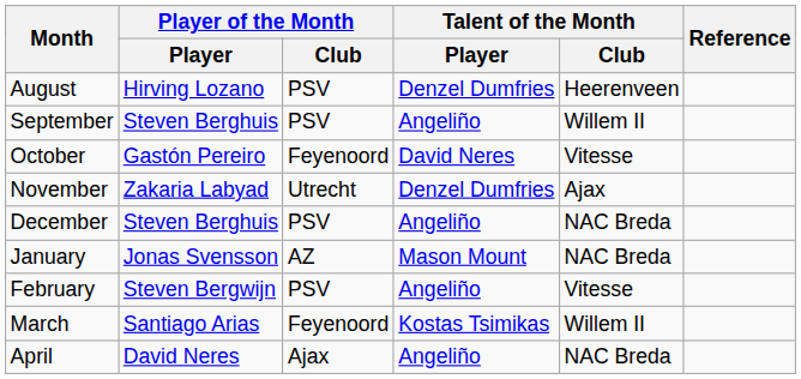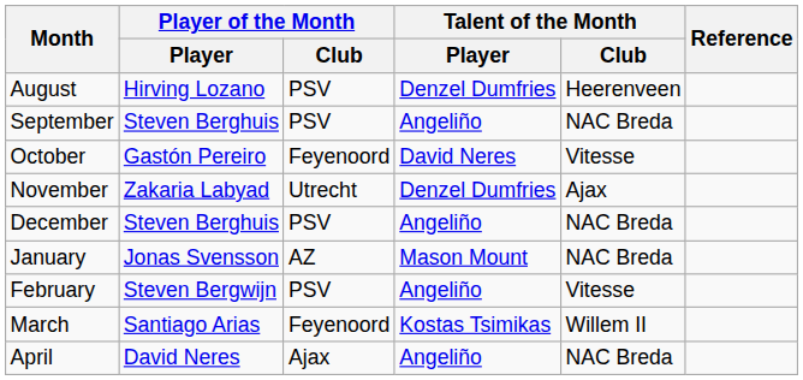 <table class="wikitable">
 <tr>
 <th rowspan="2">Month</th>
 <th colspan="2"><a href='#'>Player of the Month</a></th>
 <th colspan="2">Talent of the Month</th>
 <th rowspan="2">Reference</th>
 </tr>
 <tr>
 <th>Player</th>
 <th>Club</th>
 <th>Player</th>
 <th>Club</th>
 </tr>
 <tr>
 <td>August</td>
 <td> <a href='#'>Hirving Lozano</a></td>
 <td>PSV</td>
 <td> <a href='#'>Denzel Dumfries</a></td>
 <td>Heerenveen</td>
 <td align=center></td>
 </tr>
 <tr>
 <td>September</td>
 <td> <a href='#'>Steven Berghuis</a></td>
 <td>PSV</td>
 <td> <a href='#'>Angeliño</a></td>
-<td>Willem II</td>
+<td>NAC Breda</td>
 <td align=center></td>
 </tr>
 <tr>
 <td>October</td>
 <td> <a href='#'>Gastón Pereiro</a></td>
 <td>Feyenoord</td>
 <td> <a href='#'>David Neres</a></td>
 <td>Vitesse</td>
 <td align=center></td>
 </tr>
 <tr>
 <td>November</td>
 <td> <a href='#'>Zakaria Labyad</a></td>
 <td>Utrecht</td>
 <td> <a href='#'>Denzel Dumfries</a></td>
 <td>Ajax</td>
 <td align=center></td>
 </tr>
 <tr>
 <td>December</td>
 <td> <a href='#'>Steven Berghuis</a></td>
 <td>PSV</td>
 <td> <a href='#'>Angeliño</a></td>
 <td>NAC Breda</td>
 <td align=center></td>
 </tr>
 <tr>
 <td>January</td>
 <td> <a href='#'>Jonas Svensson</a></td>
 <td>AZ</td>
 <td> <a href='#'>Mason Mount</a></td>
 <td>NAC Breda</td>
 <td align=center></td>
 </tr>
 <tr>
 <td>February</td>
 <td> <a href='#'>Steven Bergwijn</a></td>
 <td>PSV</td>
 <td> <a href='#'>Angeliño</a></td>
 <td>Vitesse</td>
 <td align=center></td>
 </tr>
 <tr>
 <td>March</td>
 <td> <a href='#'>Santiago Arias</a></td>
 <td>Feyenoord</td>
 <td> <a href='#'>Kostas Tsimikas</a></td>
 <td>Willem II</td>
 <td align=center></td>
 </tr>
 <tr>
 <td>April</td>
 <td> <a href='#'>David Neres</a></td>
 <td>Ajax</td>
 <td> <a href='#'>Angeliño</a></td>
 <td>NAC Breda</td>
 <td align=center></td>
 </tr>
 </table>
